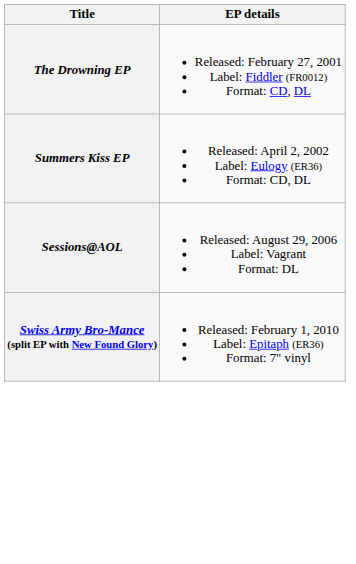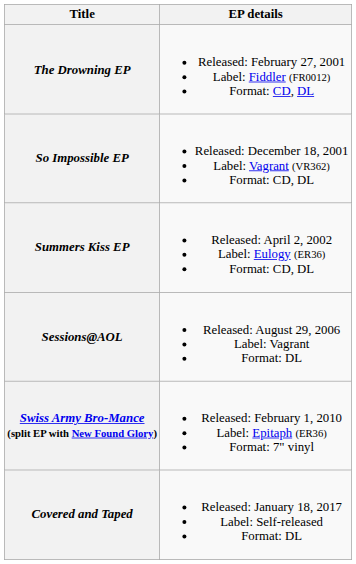 <table class="wikitable plainrowheaders" style="text-align:center;">
 <tr>
 <th scope="col" rowspan="1">Title</th>
 <th scope="col" rowspan="1">EP details</th>
 </tr>
 <tr>
 <th scope="row"><em>The Drowning EP</em></th>
 <td><br><ul><li>Released: February 27, 2001</li><li>Label: <a href='#'>Fiddler</a> <small>(FR0012)</small></li><li>Format: <a href='#'>CD</a>, <a href='#'>DL</a></li></ul></td>
+</tr>
+<tr>
+<th scope="row"><em>So Impossible EP</em></th>
+<td><br><ul><li>Released: December 18, 2001</li><li>Label: <a href='#'>Vagrant</a> <small>(VR362)</small></li><li>Format: CD, DL</li></ul></td>
 </tr>
 <tr>
 <th scope="row"><em>Summers Kiss EP</em></th>
 <td><br><ul><li>Released: April 2, 2002</li><li>Label: <a href='#'>Eulogy</a> <small>(ER36)</small></li><li>Format: CD, DL</li></ul></td>
 </tr>
 <tr>
 <th scope="row"><em>Sessions@AOL</em></th>
 <td><br><ul><li>Released: August 29, 2006</li><li>Label: Vagrant</li><li>Format: DL</li></ul></td>
 </tr>
 <tr>
 <th scope="row"><em><a href='#'>Swiss Army Bro-Mance</a></em><br><small>(split EP with <a href='#'>New Found Glory</a>)</small></th>
 <td><br><ul><li>Released: February 1, 2010</li><li>Label: <a href='#'>Epitaph</a> <small>(ER36)</small></li><li>Format: 7" vinyl</li></ul></td>
 </tr>
+<tr>
+<th scope="row"><em>Covered and Taped</em></th>
+<td><br><ul><li>Released: January 18, 2017</li><li>Label: Self-released</li><li>Format: DL</li></ul></td>
+</tr>
 </table>
